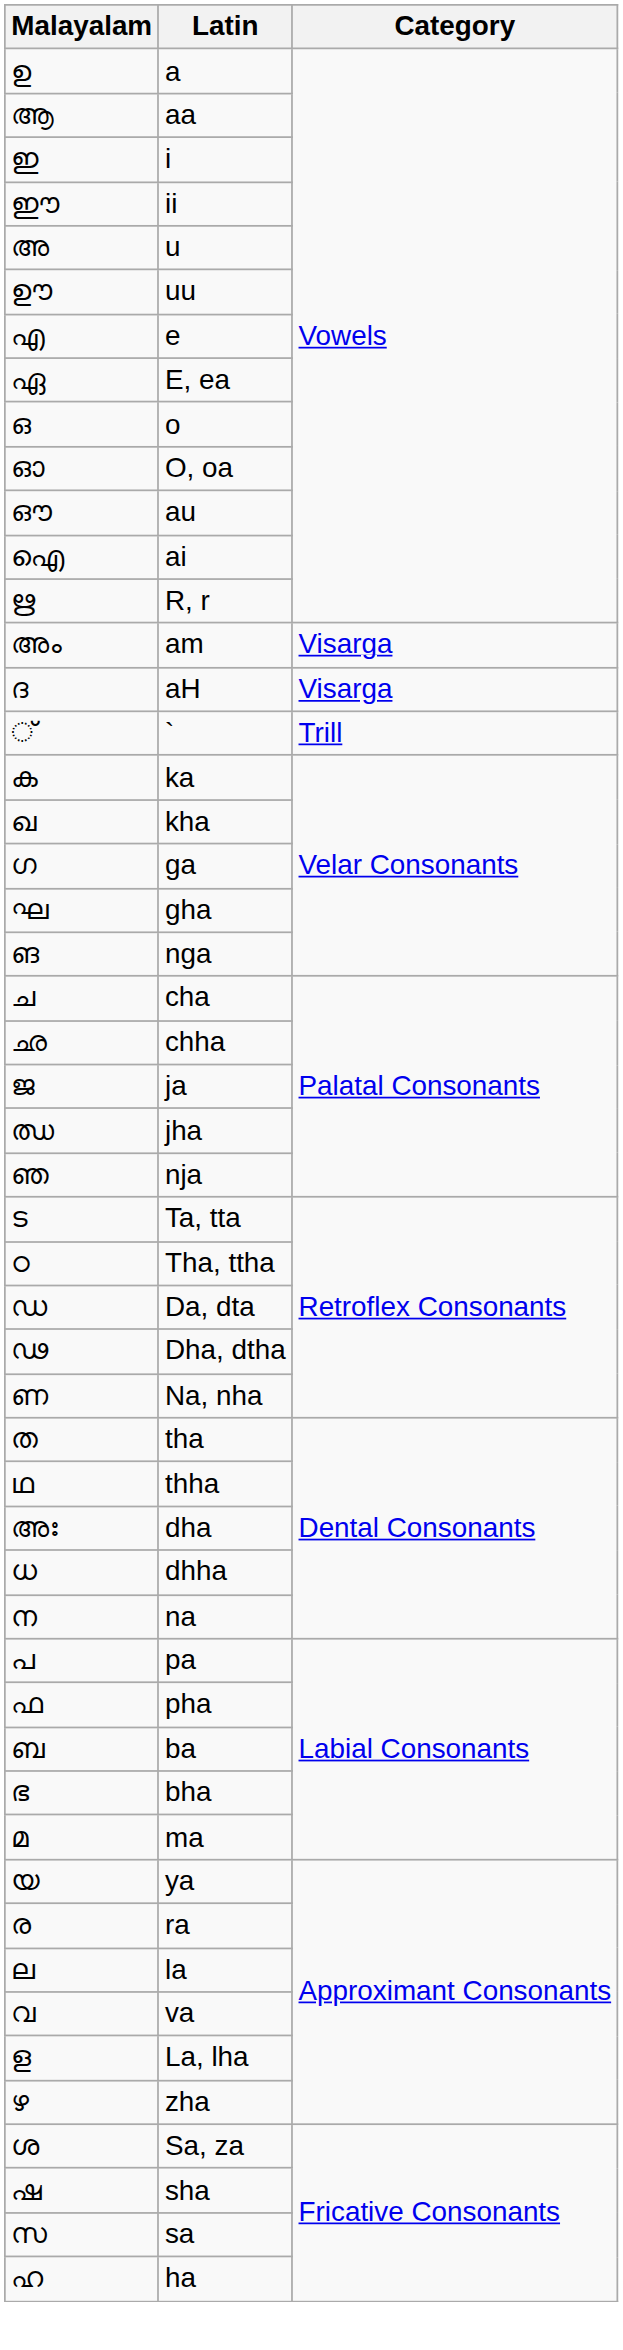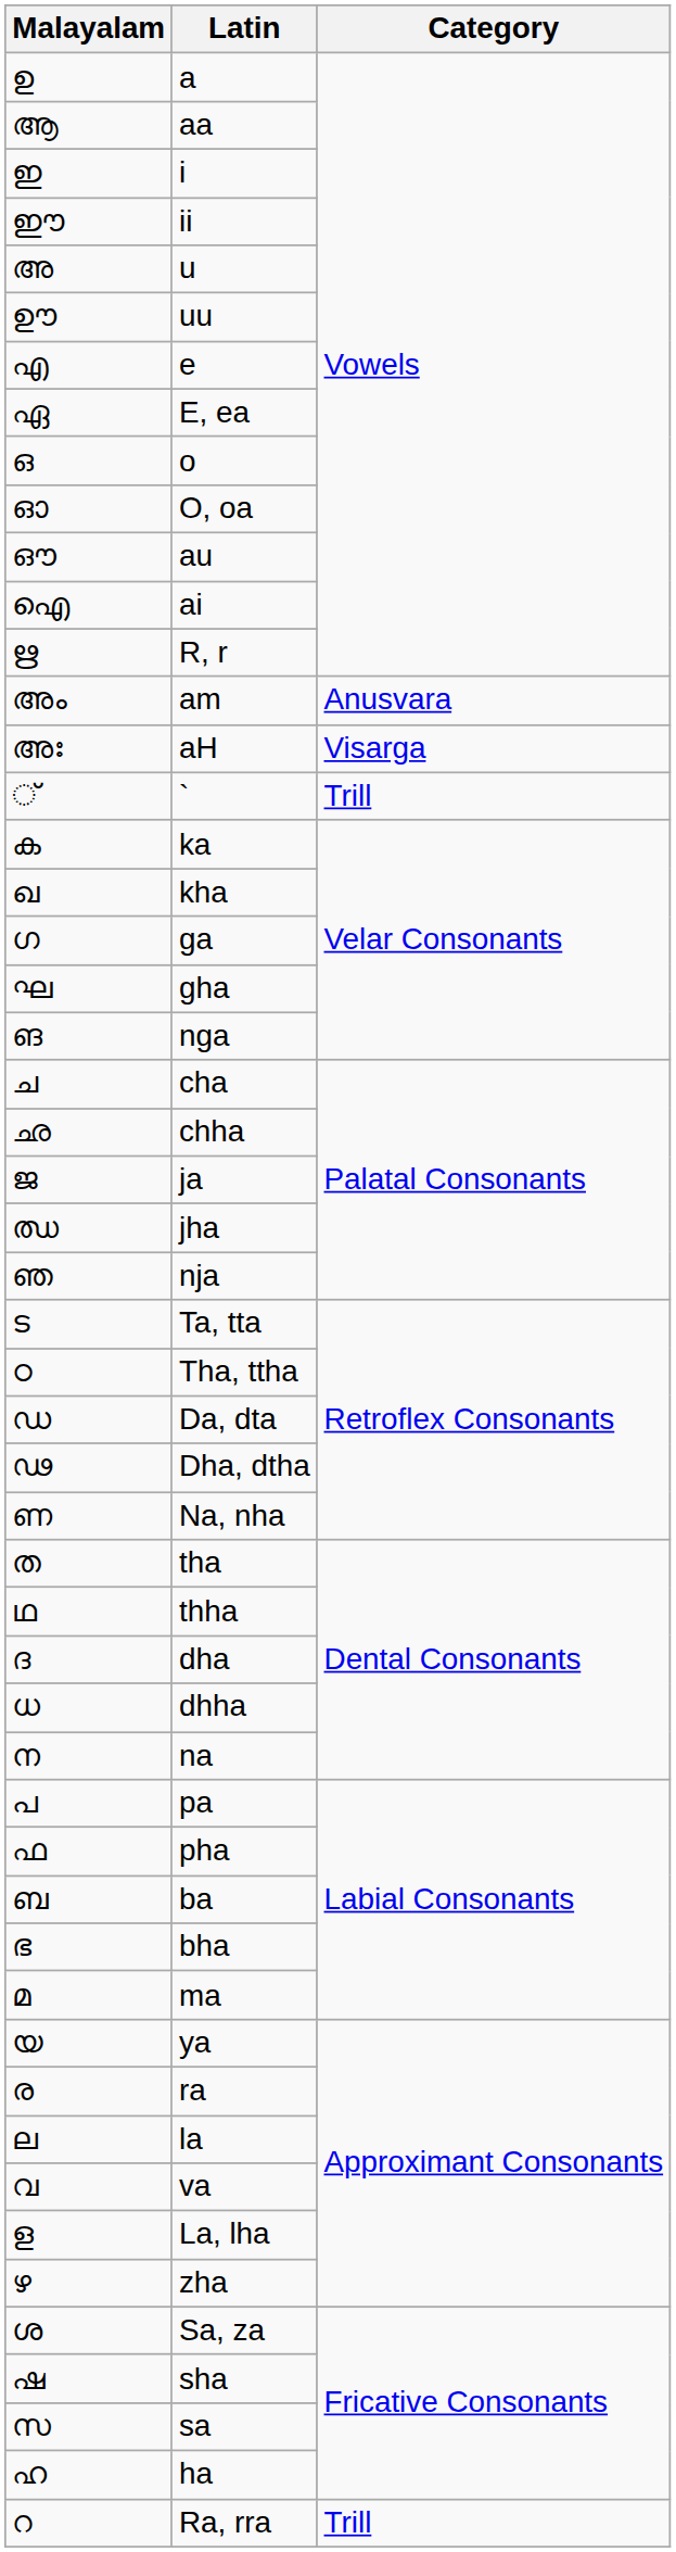 <table class="wikitable">
 <tr>
 <th>Malayalam</th>
 <th>Latin</th>
 <th>Category</th>
 </tr>
 <tr>
 <td>ഉ</td>
 <td>a</td>
 <td rowspan="13"><a href='#'>Vowels</a></td>
 </tr>
 <tr>
 <td>ആ</td>
 <td>aa</td>
 </tr>
 <tr>
 <td>ഇ</td>
 <td>i</td>
 </tr>
 <tr>
 <td>ഈ</td>
 <td>ii</td>
 </tr>
 <tr>
 <td>അ</td>
 <td>u</td>
 </tr>
 <tr>
 <td>ഊ</td>
 <td>uu</td>
 </tr>
 <tr>
 <td>എ</td>
 <td>e</td>
 </tr>
 <tr>
 <td>ഏ</td>
 <td>E, ea</td>
 </tr>
 <tr>
 <td>ഒ</td>
 <td>o</td>
 </tr>
 <tr>
 <td>ഓ</td>
 <td>O, oa</td>
 </tr>
 <tr>
 <td>ഔ</td>
 <td>au</td>
 </tr>
 <tr>
 <td>ഐ</td>
 <td>ai</td>
 </tr>
 <tr>
 <td>ഋ</td>
 <td>R, r</td>
 </tr>
 <tr>
 <td>അം</td>
 <td>am</td>
-<td><a href='#'>Visarga</a></td>
+<td><a href='#'>Anusvara</a></td>
 </tr>
 <tr>
-<td>ദ</td>
+<td>അഃ</td>
 <td>aH</td>
 <td><a href='#'>Visarga</a></td>
 </tr>
 <tr>
 <td>്</td>
 <td>`</td>
 <td><a href='#'>Trill</a></td>
 </tr>
 <tr>
 <td>ക</td>
 <td>ka</td>
 <td rowspan="5"><a href='#'>Velar Consonants</a></td>
 </tr>
 <tr>
 <td>ഖ</td>
 <td>kha</td>
 </tr>
 <tr>
 <td>ഗ</td>
 <td>ga</td>
 </tr>
 <tr>
 <td>ഘ</td>
 <td>gha</td>
 </tr>
 <tr>
 <td>ങ</td>
 <td>nga</td>
 </tr>
 <tr>
 <td>ച</td>
 <td>cha</td>
 <td rowspan="5"><a href='#'>Palatal Consonants</a></td>
 </tr>
 <tr>
 <td>ഛ</td>
 <td>chha</td>
 </tr>
 <tr>
 <td>ജ</td>
 <td>ja</td>
 </tr>
 <tr>
 <td>ഝ</td>
 <td>jha</td>
 </tr>
 <tr>
 <td>ഞ</td>
 <td>nja</td>
 </tr>
 <tr>
 <td>ട</td>
 <td>Ta, tta</td>
 <td rowspan="5"><a href='#'>Retroflex Consonants</a></td>
 </tr>
 <tr>
 <td>ഠ</td>
 <td>Tha, ttha</td>
 </tr>
 <tr>
 <td>ഡ</td>
 <td>Da, dta</td>
 </tr>
 <tr>
 <td>ഢ</td>
 <td>Dha, dtha</td>
 </tr>
 <tr>
 <td>ണ</td>
 <td>Na, nha</td>
 </tr>
 <tr>
 <td>ത</td>
 <td>tha</td>
 <td rowspan="5"><a href='#'>Dental Consonants</a></td>
 </tr>
 <tr>
 <td>ഥ</td>
 <td>thha</td>
 </tr>
 <tr>
-<td>അഃ</td>
+<td>ദ</td>
 <td>dha</td>
 </tr>
 <tr>
 <td>ധ</td>
 <td>dhha</td>
 </tr>
 <tr>
 <td>ന</td>
 <td>na</td>
 </tr>
 <tr>
 <td>പ</td>
 <td>pa</td>
 <td rowspan="5"><a href='#'>Labial Consonants</a></td>
 </tr>
 <tr>
 <td>ഫ</td>
 <td>pha</td>
 </tr>
 <tr>
 <td>ബ</td>
 <td>ba</td>
 </tr>
 <tr>
 <td>ഭ</td>
 <td>bha</td>
 </tr>
 <tr>
 <td>മ</td>
 <td>ma</td>
 </tr>
 <tr>
 <td>യ</td>
 <td>ya</td>
 <td rowspan="6"><a href='#'>Approximant Consonants</a></td>
 </tr>
 <tr>
 <td>ര</td>
 <td>ra</td>
 </tr>
 <tr>
 <td>ല</td>
 <td>la</td>
 </tr>
 <tr>
 <td>വ</td>
 <td>va</td>
 </tr>
 <tr>
 <td>ള</td>
 <td>La, lha</td>
 </tr>
 <tr>
 <td>ഴ</td>
 <td>zha</td>
 </tr>
 <tr>
 <td>ശ</td>
 <td>Sa, za</td>
 <td rowspan="4"><a href='#'>Fricative Consonants</a></td>
 </tr>
 <tr>
 <td>ഷ</td>
 <td>sha</td>
 </tr>
 <tr>
 <td>സ</td>
 <td>sa</td>
 </tr>
 <tr>
 <td>ഹ</td>
 <td>ha</td>
 </tr>
+<tr>
+<td>റ</td>
+<td>Ra, rra</td>
+<td><a href='#'>Trill</a></td>
+</tr>
 </table>
